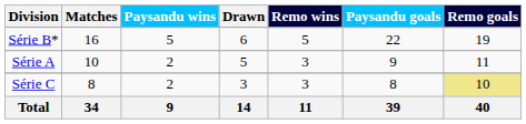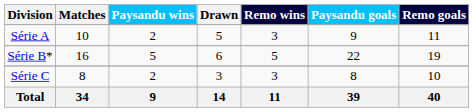 <table class="wikitable">
 <tr>
 <th>Division</th>
 <th>Matches</th>
 <th style="color:#ffffff; background:#00bfff;"><strong>Paysandu wins</strong></th>
 <th>Drawn</th>
 <th style="color:#ffffff; background:#000040;"><strong>Remo wins</strong></th>
 <th style="color:#ffffff; background:#00bfff;"><strong>Paysandu goals</strong></th>
 <th style="color:#ffffff; background:#000040;"><strong>Remo goals</strong></th>
+</tr>
+<tr>
+</tr>
+<tr align="center">
+<td><a href='#'>Série A</a></td>
+<td>10</td>
+<td>2</td>
+<td>5</td>
+<td>3</td>
+<td>9</td>
+<td>11</td>
 </tr>
 <tr>
 </tr>
 <tr align="center">
 <td><a href='#'>Série B</a>*</td>
 <td>16</td>
 <td>5</td>
 <td>6</td>
 <td>5</td>
 <td>22</td>
 <td>19</td>
 </tr>
 <tr>
 </tr>
 <tr align="center">
-<td><a href='#'>Série A</a></td>
-<td>10</td>
-<td>2</td>
-<td>5</td>
-<td>3</td>
-<td>9</td>
-<td>11</td>
-</tr>
-<tr>
-</tr>
-<tr align="center">
 <td><a href='#'>Série C</a></td>
 <td>8</td>
 <td>2</td>
 <td>3</td>
 <td>3</td>
 <td>8</td>
-<td style="background: khaki;">10</td>
+<td>10</td>
 </tr>
 <tr>
 <th>Total</th>
 <th>34</th>
 <th>9</th>
 <th>14</th>
 <th>11</th>
 <th>39</th>
 <th>40</th>
 </tr>
 </table>
